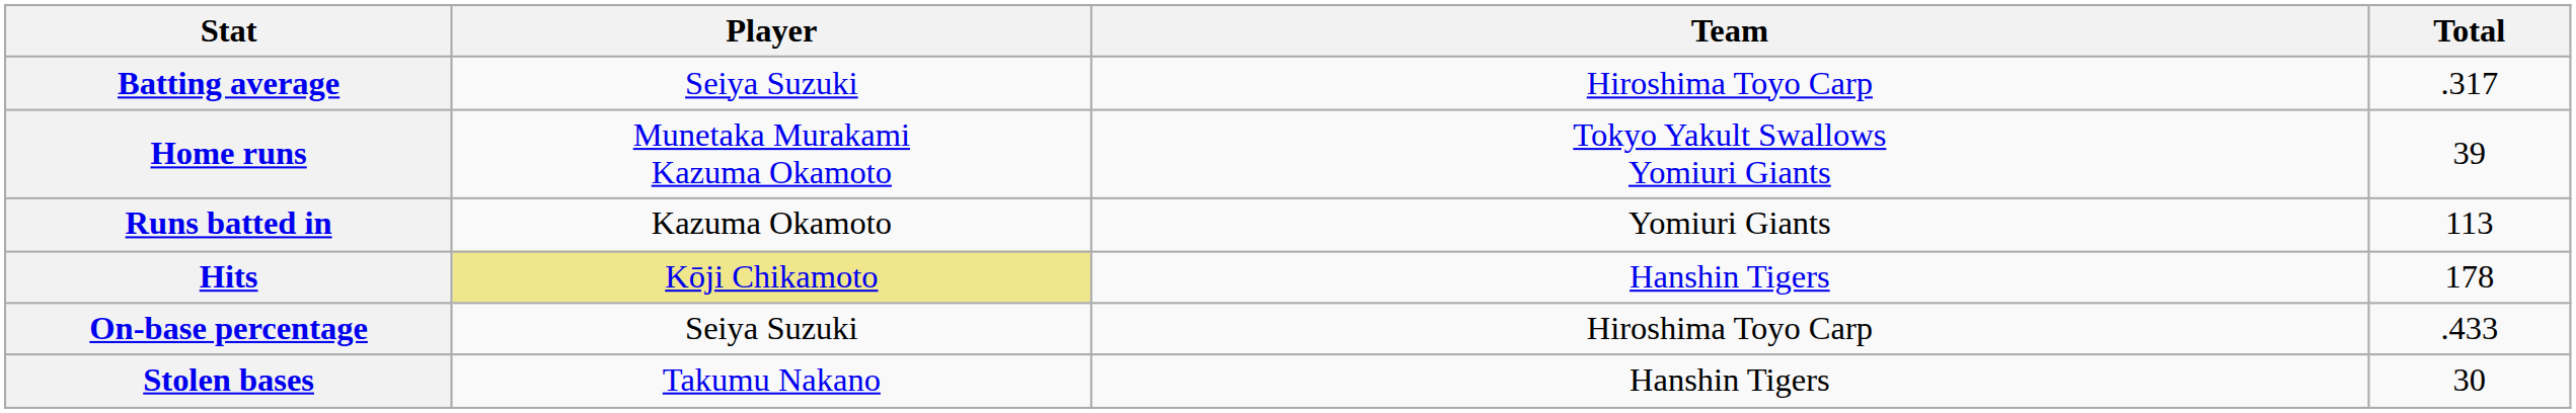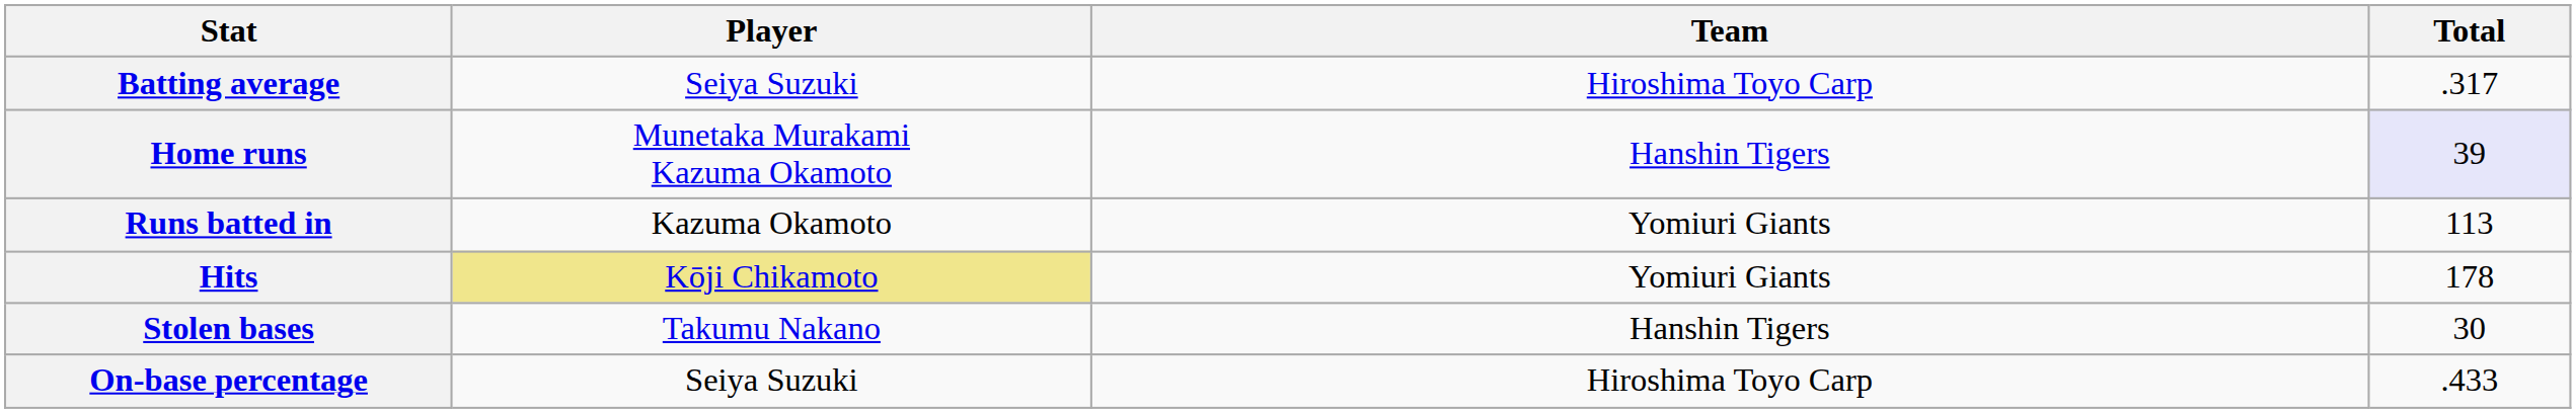 <table class="wikitable" style="text-align:center;">
 <tr>
 <th scope="col" width="7%">Stat</th>
 <th scope="col" width="10%">Player</th>
 <th scope="col" width="20%">Team</th>
 <th scope="col" width="3%">Total</th>
 </tr>
 <tr>
 <th scope="row" style="text-align:center;"><a href='#'>Batting average</a></th>
 <td><a href='#'>Seiya Suzuki</a></td>
 <td><a href='#'>Hiroshima Toyo Carp</a></td>
 <td>.317</td>
 </tr>
 <tr>
 <th scope="row" style="text-align:center;"><a href='#'>Home runs</a></th>
 <td><a href='#'>Munetaka Murakami</a> <br> <a href='#'>Kazuma Okamoto</a></td>
-<td><a href='#'>Tokyo Yakult Swallows</a> <br> <a href='#'>Yomiuri Giants</a></td>
-<td>39</td>
+<td><a href='#'>Hanshin Tigers</a></td>
+<td style="background: lavender;">39</td>
 </tr>
 <tr>
 <th scope="row" style="text-align:center;"><a href='#'>Runs batted in</a></th>
 <td>Kazuma Okamoto</td>
 <td>Yomiuri Giants</td>
 <td>113</td>
 </tr>
 <tr>
 <th scope="row" style="text-align:center;"><a href='#'>Hits</a></th>
 <td style="background: khaki;"><a href='#'>Kōji Chikamoto</a></td>
-<td><a href='#'>Hanshin Tigers</a></td>
+<td>Yomiuri Giants</td>
 <td>178</td>
+</tr>
+<tr>
+<th scope="row" style="text-align:center;"><a href='#'>Stolen bases</a></th>
+<td><a href='#'>Takumu Nakano</a></td>
+<td>Hanshin Tigers</td>
+<td>30</td>
 </tr>
 <tr>
 <th scope="row" style="text-align:center;"><a href='#'>On-base percentage</a></th>
 <td>Seiya Suzuki</td>
 <td>Hiroshima Toyo Carp</td>
 <td>.433</td>
 </tr>
-<tr>
-<th scope="row" style="text-align:center;"><a href='#'>Stolen bases</a></th>
-<td><a href='#'>Takumu Nakano</a></td>
-<td>Hanshin Tigers</td>
-<td>30</td>
-</tr>
 </table>
